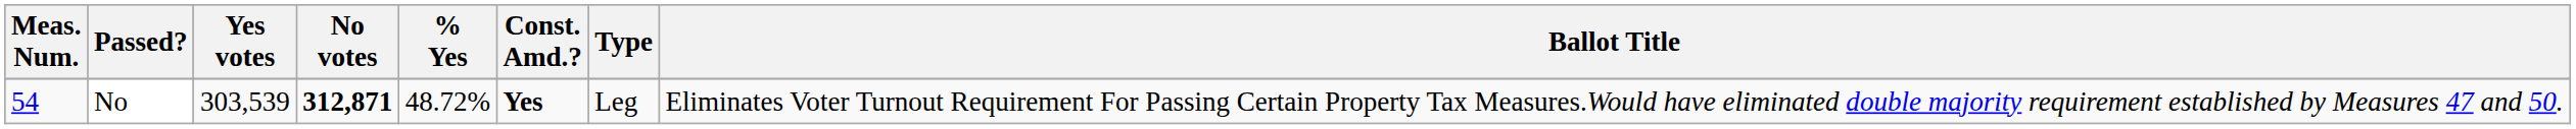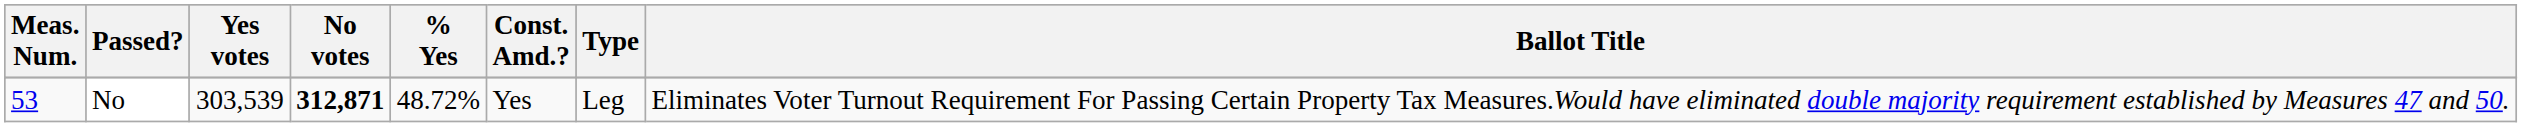 <table class="wikitable sortable">
 <tr>
 <th>Meas.<br>Num.</th>
 <th>Passed?</th>
 <th>Yes<br>votes</th>
 <th>No<br>votes</th>
 <th>%<br>Yes</th>
 <th>Const.<br>Amd.?</th>
 <th>Type<br></th>
 <th>Ballot Title</th>
 </tr>
 <tr>
 </tr>
 <tr>
-<td><a href='#'>54</a></td>
+<td><a href='#'>53</a></td>
 <td style="background:white;color:black">No</td>
 <td>303,539</td>
 <td><strong>312,871</strong></td>
 <td>48.72%</td>
-<td><strong>Yes</strong></td>
+<td>Yes</td>
 <td>Leg</td>
 <td style="text-align: left">Eliminates Voter Turnout Requirement For Passing Certain Property Tax Measures.<em>Would have eliminated <a href='#'>double majority</a> requirement established by Measures <a href='#'>47</a> and <a href='#'>50</a>.</em></td>
 </tr>
 </table>
